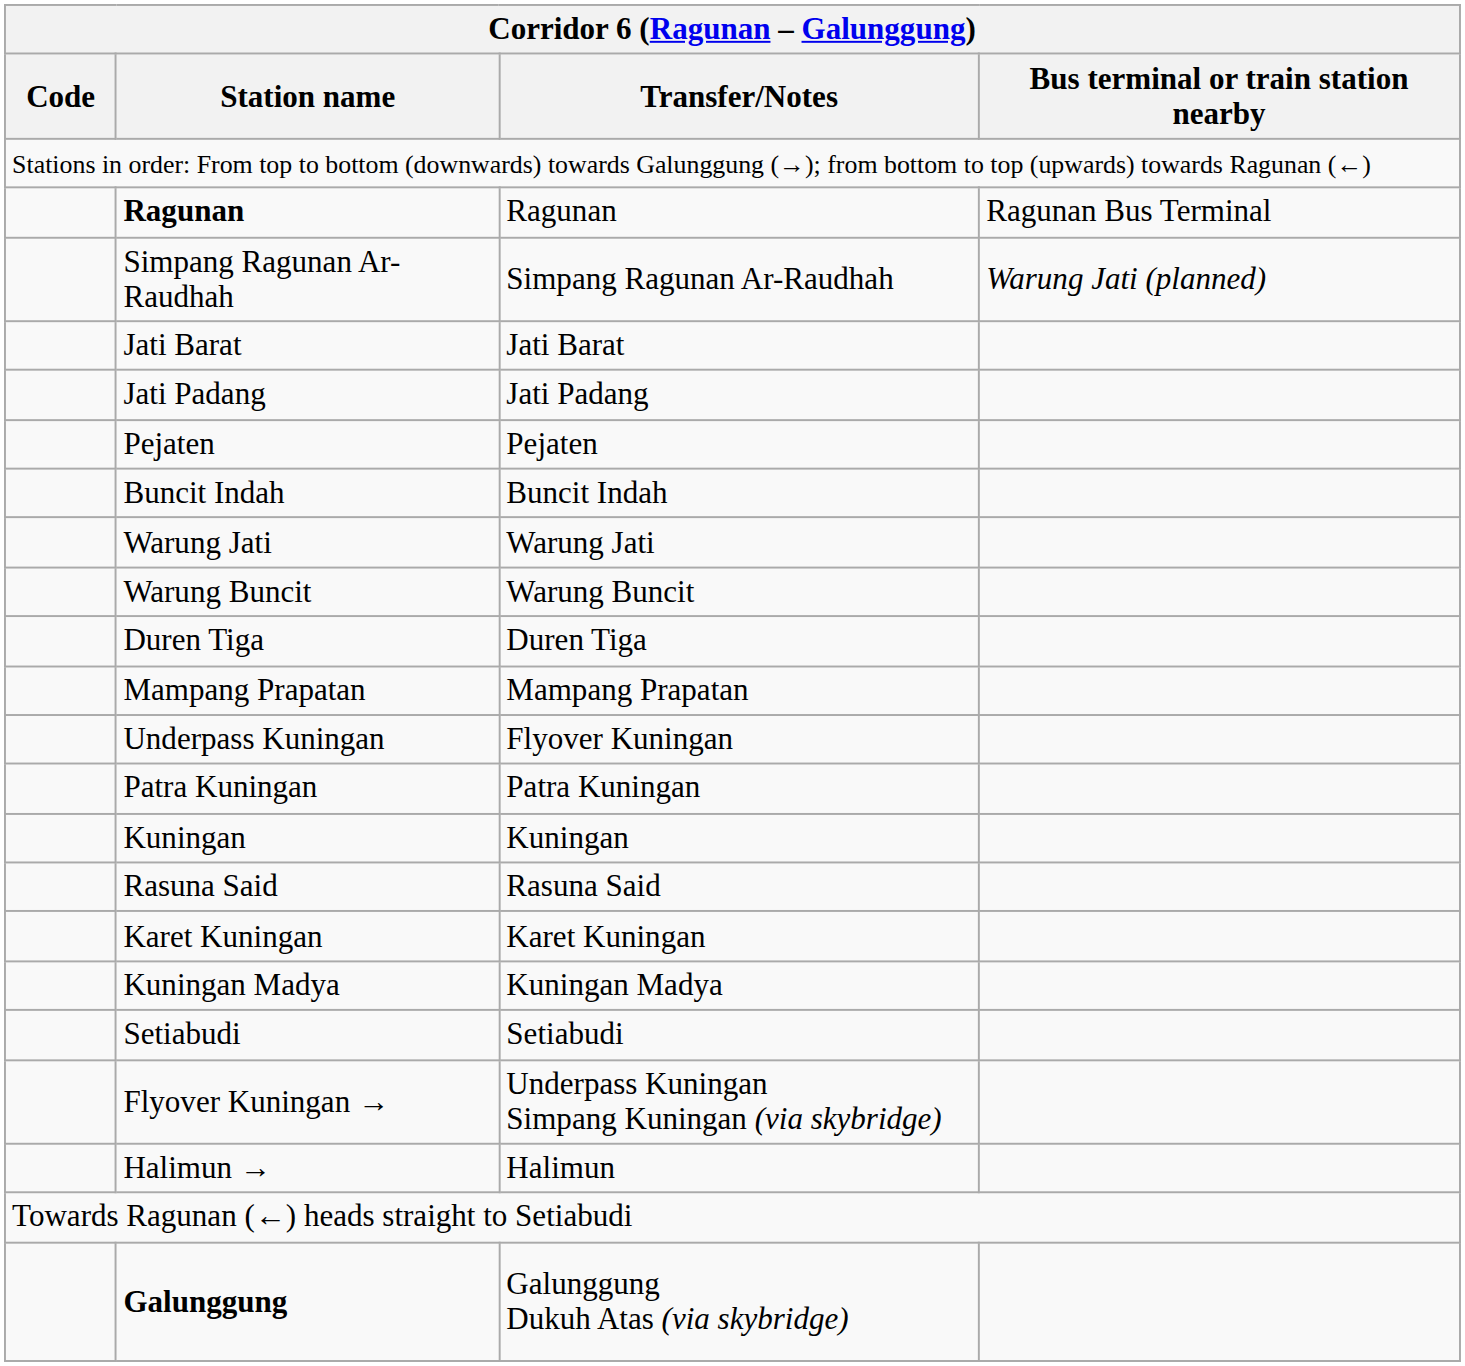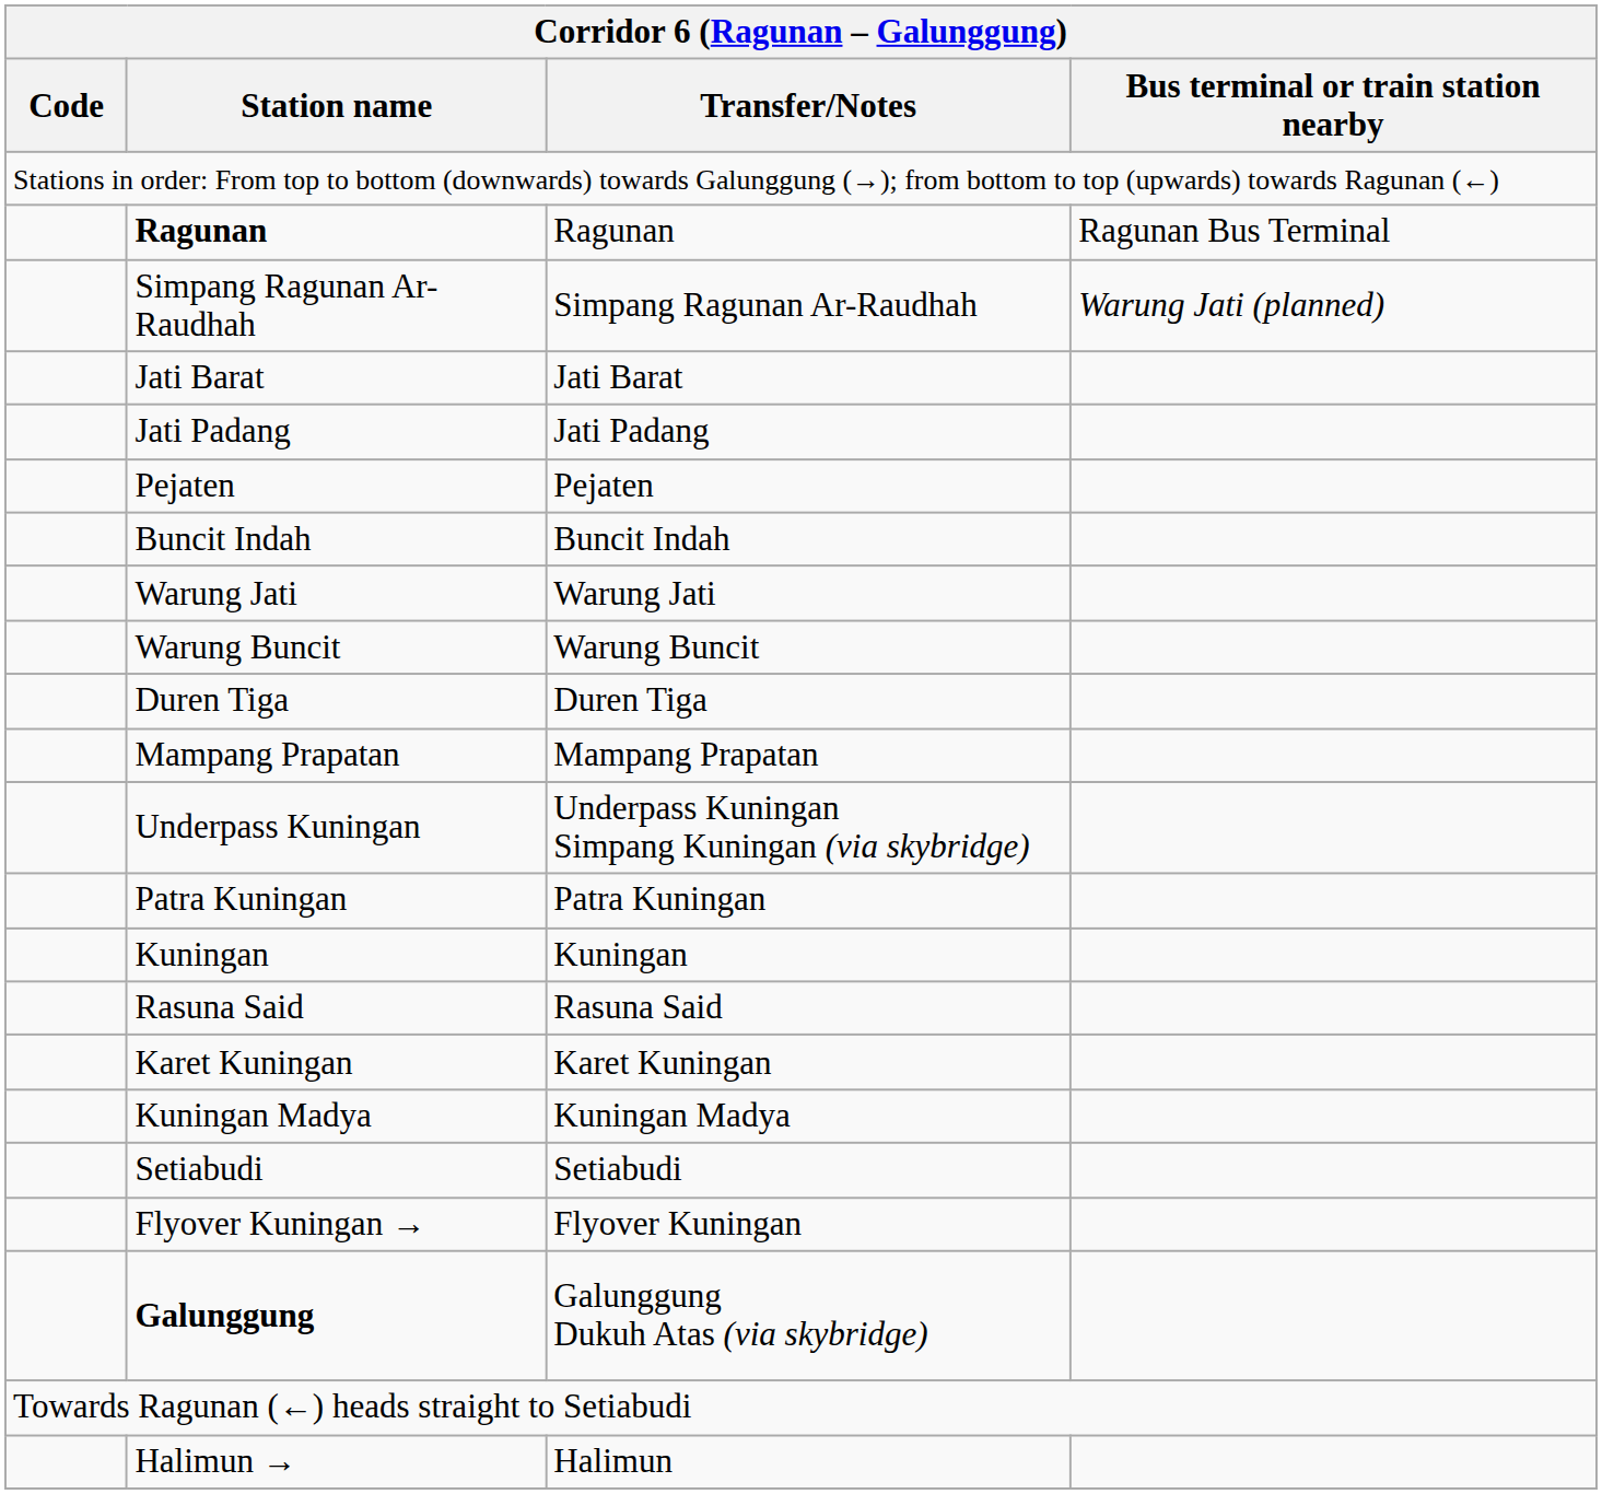 <table class="wikitable" style="font-size:100%">
 <tr>
 <th colspan="4" align="left"> Corridor 6 (<a href='#'>Ragunan</a> – <a href='#'>Galunggung</a>)</th>
 </tr>
 <tr>
 <th width="50">Code</th>
 <th width="190">Station name</th>
 <th width="240">Transfer/Notes</th>
 <th width="240">Bus terminal or train station nearby</th>
 </tr>
 <tr>
 <td colspan="4"><small>Stations in order: From top to bottom (downwards) towards Galunggung (→); from bottom to top (upwards) towards Ragunan (←)</small></td>
 </tr>
 <tr>
 <td align="center"><strong></strong></td>
 <td><strong>Ragunan</strong></td>
 <td>   Ragunan</td>
 <td> Ragunan Bus Terminal</td>
 </tr>
 <tr>
 <td align="center"><strong></strong></td>
 <td>Simpang Ragunan Ar-Raudhah</td>
 <td>   Simpang Ragunan Ar-Raudhah</td>
 <td> <em>Warung Jati (planned)</em></td>
 </tr>
 <tr>
 <td align="center"><strong></strong></td>
 <td>Jati Barat</td>
 <td>   Jati Barat</td>
 <td></td>
 </tr>
 <tr>
 <td align="center"><strong></strong></td>
 <td>Jati Padang</td>
 <td>   Jati Padang</td>
 <td></td>
 </tr>
 <tr>
 <td align="center"><strong></strong></td>
 <td>Pejaten</td>
 <td>   Pejaten</td>
 <td></td>
 </tr>
 <tr>
 <td align="center"><strong></strong></td>
 <td>Buncit Indah</td>
 <td>   Buncit Indah</td>
 <td></td>
 </tr>
 <tr>
 <td align="center"><strong></strong></td>
 <td>Warung Jati</td>
 <td>   Warung Jati</td>
 <td></td>
 </tr>
 <tr>
 <td align="center"><strong></strong></td>
 <td>Warung Buncit</td>
 <td>   Warung Buncit</td>
 <td></td>
 </tr>
 <tr>
 <td align="center"><strong></strong></td>
 <td>Duren Tiga</td>
 <td>   Duren Tiga</td>
 <td></td>
 </tr>
 <tr>
 <td align="center"><strong></strong></td>
 <td>Mampang Prapatan</td>
 <td>   Mampang Prapatan</td>
 <td></td>
 </tr>
 <tr>
 <td align="center"><strong></strong></td>
 <td>Underpass Kuningan</td>
-<td>  Flyover Kuningan</td>
+<td>   Underpass Kuningan<br>     Simpang Kuningan <em>(via skybridge)</em></td>
 <td></td>
 </tr>
 <tr>
 <td align="center"><strong></strong></td>
 <td>Patra Kuningan</td>
 <td>    Patra Kuningan</td>
 <td></td>
 </tr>
 <tr>
 <td align="center"><strong></strong></td>
 <td>Kuningan</td>
 <td>    Kuningan</td>
 <td>  </td>
 </tr>
 <tr>
 <td align="center"><strong></strong></td>
 <td>Rasuna Said</td>
 <td>    Rasuna Said</td>
 <td>  </td>
 </tr>
 <tr>
 <td align="center"><strong></strong></td>
 <td>Karet Kuningan</td>
 <td>    Karet Kuningan</td>
 <td></td>
 </tr>
 <tr>
 <td align="center"><strong></strong></td>
 <td>Kuningan Madya</td>
 <td>    Kuningan Madya</td>
 <td></td>
 </tr>
 <tr>
 <td align="center"><strong></strong></td>
 <td>Setiabudi</td>
 <td>    Setiabudi</td>
 <td>  </td>
 </tr>
 <tr>
 <td align="center"><strong></strong></td>
 <td>Flyover Kuningan →</td>
-<td>   Underpass Kuningan<br>     Simpang Kuningan <em>(via skybridge)</em></td>
+<td>  Flyover Kuningan</td>
 <td></td>
+</tr>
+<tr>
+<td align="center"><strong></strong><br><strong></strong></td>
+<td><strong>Galunggung</strong></td>
+<td> Galunggung<br>  Dukuh Atas <em>(via skybridge)</em></td>
+<td> <br> <br>  <br>  </td>
+</tr>
+<tr>
+<td colspan="4">Towards Ragunan (←) heads straight to Setiabudi</td>
 </tr>
 <tr>
 <td align="center"><strong></strong><br><strong></strong></td>
 <td>Halimun →</td>
 <td>  Halimun</td>
 <td></td>
 </tr>
 <tr>
-<td colspan="4">Towards Ragunan (←) heads straight to Setiabudi</td>
-</tr>
-<tr>
-<td align="center"><strong></strong><br><strong></strong></td>
-<td><strong>Galunggung</strong></td>
-<td> Galunggung<br>  Dukuh Atas <em>(via skybridge)</em></td>
-<td> <br> <br>  <br>  </td>
-</tr>
-<tr>
 </tr>
 </table>
